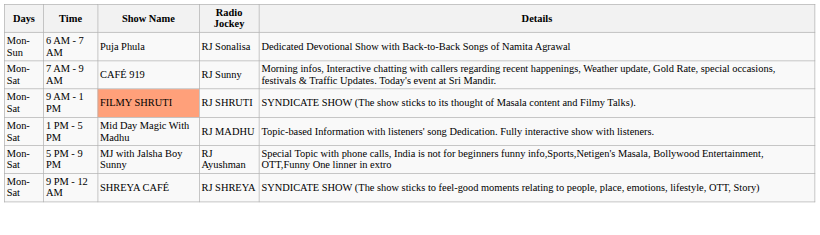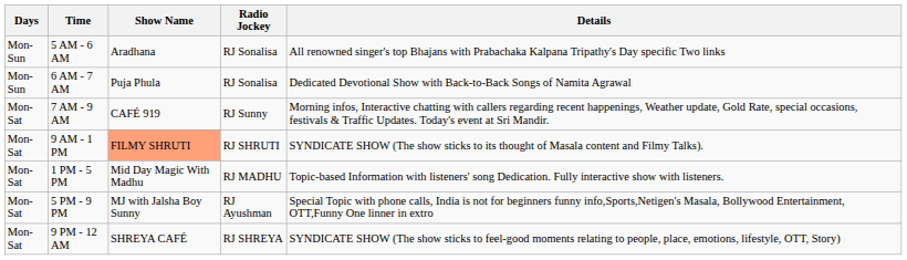 <table class="wikitable sortable">
 <tr>
 <th>Days</th>
 <th>Time</th>
 <th>Show Name</th>
 <th>Radio Jockey</th>
 <th>Details</th>
+</tr>
+<tr>
+<td>Mon-Sun</td>
+<td>5 AM - 6 AM</td>
+<td>Aradhana</td>
+<td>RJ Sonalisa</td>
+<td>All renowned singer's top Bhajans with Prabachaka Kalpana Tripathy's Day specific Two links</td>
 </tr>
 <tr>
 <td>Mon-Sun</td>
 <td>6 AM - 7 AM</td>
 <td>Puja Phula</td>
 <td>RJ Sonalisa</td>
 <td>Dedicated Devotional Show with Back-to-Back Songs of Namita Agrawal</td>
 </tr>
 <tr>
 <td>Mon-Sat</td>
 <td>7 AM - 9 AM</td>
 <td>CAFÉ 919</td>
 <td>RJ Sunny</td>
 <td>Morning infos, Interactive chatting with callers regarding recent happenings, Weather update, Gold Rate, special occasions, festivals & Traffic Updates. Today's event at Sri Mandir.</td>
 </tr>
 <tr>
 <td>Mon-Sat</td>
 <td>9 AM - 1 PM</td>
 <td style="background: lightsalmon;">FILMY SHRUTI</td>
 <td>RJ SHRUTI</td>
 <td>SYNDICATE SHOW (The show sticks to its thought of Masala content and Filmy Talks).</td>
 </tr>
 <tr>
 <td>Mon-Sat</td>
 <td>1 PM - 5 PM</td>
 <td>Mid Day Magic With Madhu</td>
 <td>RJ MADHU</td>
 <td>Topic-based Information with listeners' song Dedication. Fully interactive show with listeners.</td>
 </tr>
 <tr>
 <td>Mon-Sat</td>
 <td>5 PM - 9 PM</td>
 <td>MJ with Jalsha Boy Sunny</td>
 <td>RJ Ayushman</td>
 <td>Special Topic with phone calls, India is not for beginners funny info,Sports,Netigen's Masala, Bollywood Entertainment, OTT,Funny One linner in extro</td>
 </tr>
 <tr>
 <td>Mon-Sat</td>
 <td>9 PM - 12 AM</td>
 <td>SHREYA CAFÉ</td>
 <td>RJ SHREYA</td>
 <td>SYNDICATE SHOW (The show sticks to feel-good moments relating to people, place, emotions, lifestyle, OTT, Story)</td>
 </tr>
 </table>
